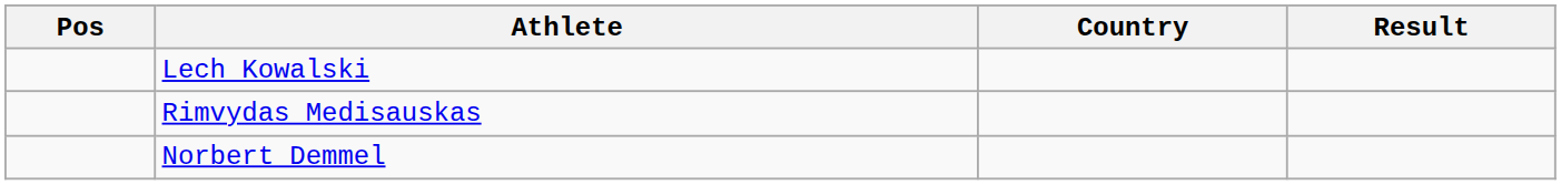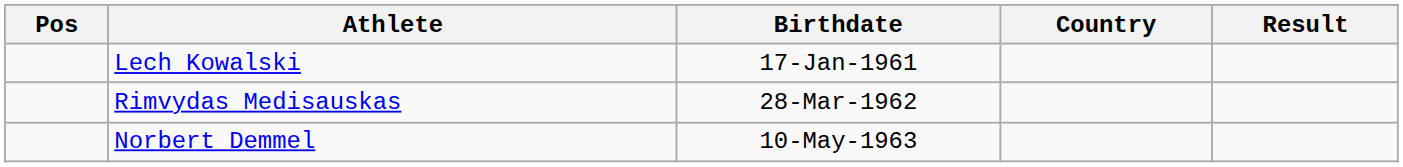 <table class="wikitable"  style="text-align:center; width:60%;">
 <tr>
 <th>Pos</th>
 <th>Athlete</th>
+<th>Birthdate</th>
 <th>Country</th>
 <th>Result</th>
 </tr>
 <tr>
 <td align=center></td>
 <td align=left><a href='#'>Lech Kowalski</a></td>
+<td>17-Jan-1961</td>
 <td align=left></td>
 <td></td>
 </tr>
 <tr>
 <td align=center></td>
 <td align=left><a href='#'>Rimvydas Medisauskas</a></td>
+<td>28-Mar-1962</td>
 <td align=left></td>
 <td></td>
 </tr>
 <tr>
 <td align=center></td>
 <td align=left><a href='#'>Norbert Demmel</a></td>
+<td>10-May-1963</td>
 <td align=left></td>
 <td></td>
 </tr>
 </table>
